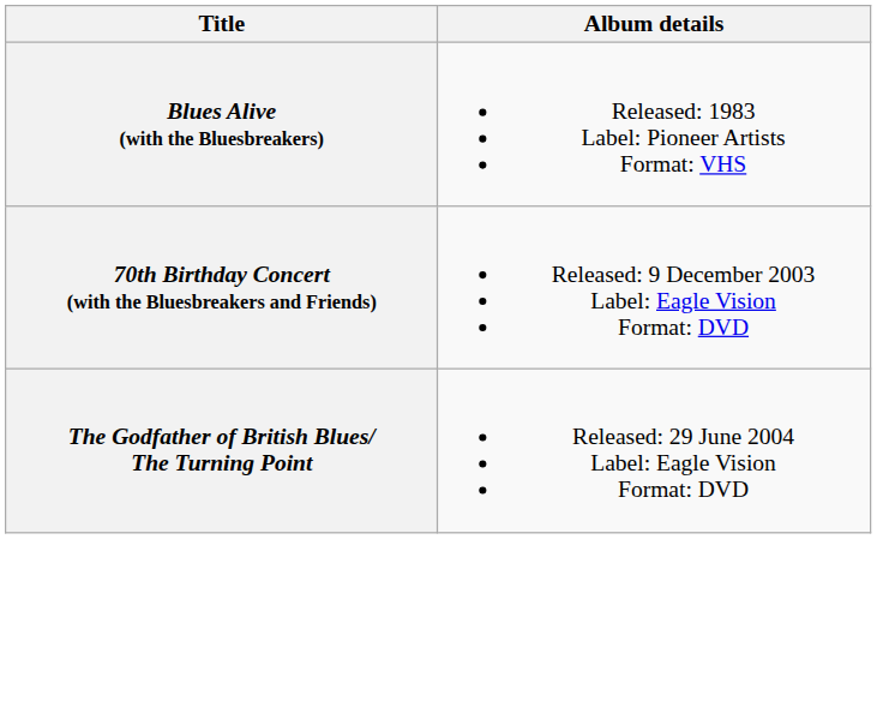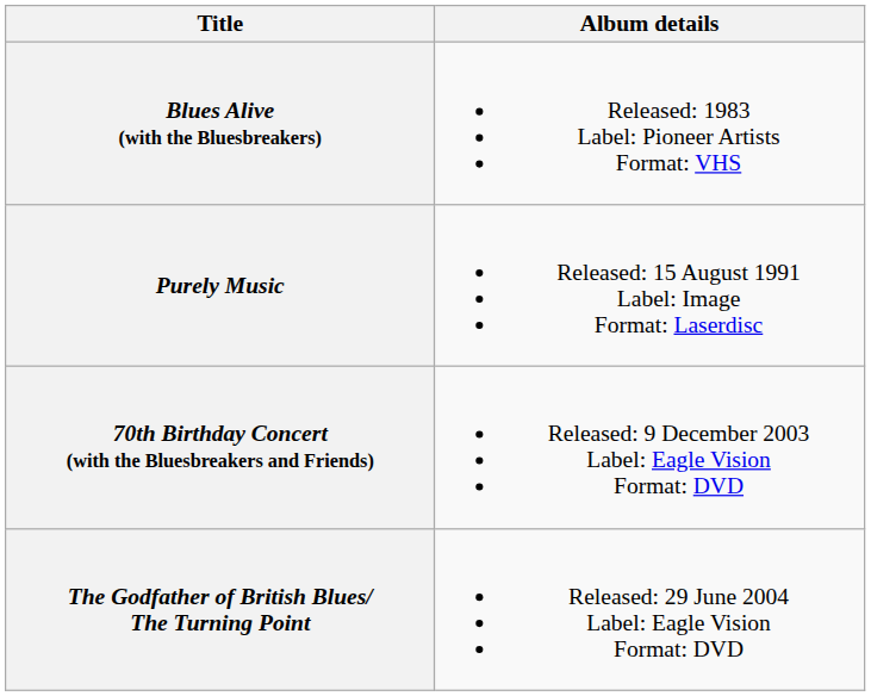 <table class="wikitable plainrowheaders" style="text-align:center;">
 <tr>
 <th scope="col" style="width:18em;">Title</th>
 <th scope="col" style="width:18em;">Album details</th>
 </tr>
 <tr>
 <th scope="row"><em>Blues Alive</em><br><small>(with the Bluesbreakers)</small></th>
 <td><br><ul><li>Released: 1983</li><li>Label: Pioneer Artists</li><li>Format: <a href='#'>VHS</a></li></ul></td>
 </tr>
 <tr>
+<th scope="row"><em>Purely Music</em></th>
+<td><br><ul><li>Released: 15 August 1991</li><li>Label: Image</li><li>Format: <a href='#'>Laserdisc</a></li></ul></td>
+</tr>
+<tr>
 <th scope="row"><em>70th Birthday Concert</em><br><small>(with the Bluesbreakers and Friends)</small></th>
 <td><br><ul><li>Released: 9 December 2003</li><li>Label: <a href='#'>Eagle Vision</a></li><li>Format: <a href='#'>DVD</a></li></ul></td>
 </tr>
 <tr>
 <th scope="row"><em>The Godfather of British Blues/<br>The Turning Point</em></th>
 <td><br><ul><li>Released: 29 June 2004</li><li>Label: Eagle Vision</li><li>Format: DVD</li></ul></td>
 </tr>
 </table>
